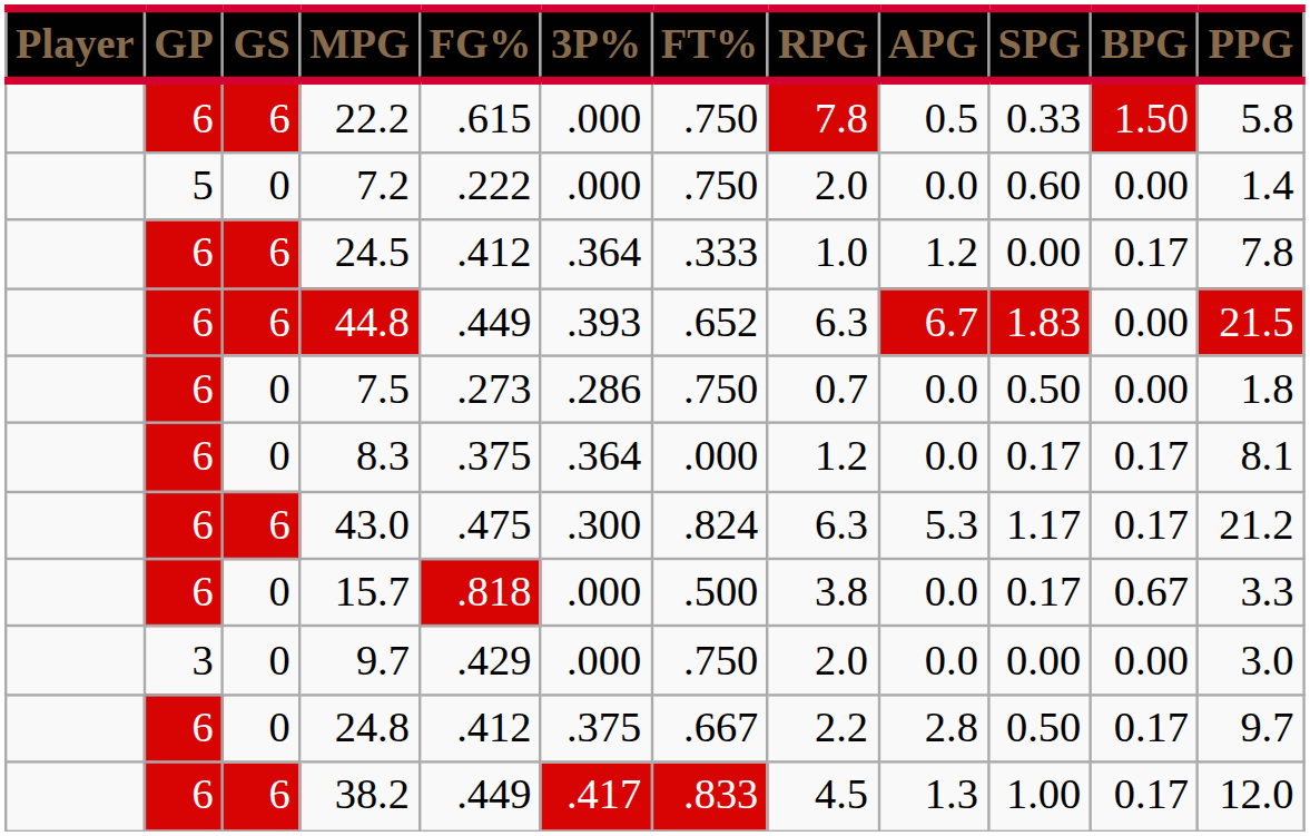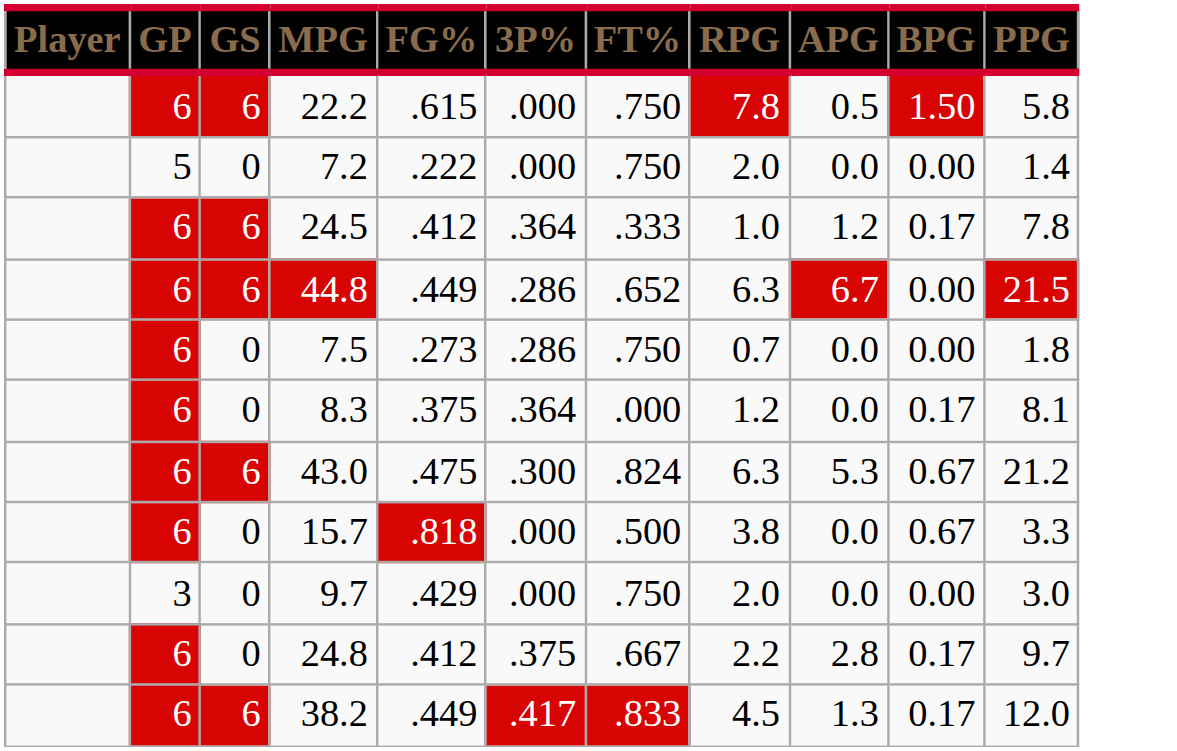 <table class="wikitable sortable" style="text-align:right;">
 <tr>
 <th style="background:#010101; color:#896C4C; border-top:#D50032 3px solid; border-bottom:#D50032 3px solid;">Player</th>
 <th style="background:#010101; color:#896C4C; border-top:#D50032 3px solid; border-bottom:#D50032 3px solid;">GP</th>
 <th style="background:#010101; color:#896C4C; border-top:#D50032 3px solid; border-bottom:#D50032 3px solid;">GS</th>
 <th style="background:#010101; color:#896C4C; border-top:#D50032 3px solid; border-bottom:#D50032 3px solid;">MPG</th>
 <th style="background:#010101; color:#896C4C; border-top:#D50032 3px solid; border-bottom:#D50032 3px solid;">FG%</th>
 <th style="background:#010101; color:#896C4C; border-top:#D50032 3px solid; border-bottom:#D50032 3px solid;">3P%</th>
 <th style="background:#010101; color:#896C4C; border-top:#D50032 3px solid; border-bottom:#D50032 3px solid;">FT%</th>
 <th style="background:#010101; color:#896C4C; border-top:#D50032 3px solid; border-bottom:#D50032 3px solid;">RPG</th>
 <th style="background:#010101; color:#896C4C; border-top:#D50032 3px solid; border-bottom:#D50032 3px solid;">APG</th>
-<th style="background:#010101; color:#896C4C; border-top:#D50032 3px solid; border-bottom:#D50032 3px solid;">SPG</th>
 <th style="background:#010101; color:#896C4C; border-top:#D50032 3px solid; border-bottom:#D50032 3px solid;">BPG</th>
 <th style="background:#010101; color:#896C4C; border-top:#D50032 3px solid; border-bottom:#D50032 3px solid;">PPG</th>
 </tr>
 <tr>
 <td></td>
 <td style="background:#d80303;color:white;">6</td>
 <td style="background:#d80303;color:white;">6</td>
 <td>22.2</td>
 <td>.615</td>
 <td>.000</td>
 <td>.750</td>
 <td style="background:#d80303;color:white;">7.8</td>
 <td>0.5</td>
-<td>0.33</td>
 <td style="background:#d80303;color:white;">1.50</td>
 <td>5.8</td>
 </tr>
 <tr>
 <td></td>
 <td>5</td>
 <td>0</td>
 <td>7.2</td>
 <td>.222</td>
 <td>.000</td>
 <td>.750</td>
 <td>2.0</td>
 <td>0.0</td>
-<td>0.60</td>
 <td>0.00</td>
 <td>1.4</td>
 </tr>
 <tr>
 <td></td>
 <td style="background:#d80303;color:white;">6</td>
 <td style="background:#d80303;color:white;">6</td>
 <td>24.5</td>
 <td>.412</td>
 <td>.364</td>
 <td>.333</td>
 <td>1.0</td>
 <td>1.2</td>
-<td>0.00</td>
 <td>0.17</td>
 <td>7.8</td>
 </tr>
 <tr>
 <td></td>
 <td style="background:#d80303;color:white;">6</td>
 <td style="background:#d80303;color:white;">6</td>
 <td style="background:#d80303;color:white;">44.8</td>
 <td>.449</td>
-<td>.393</td>
+<td>.286</td>
 <td>.652</td>
 <td>6.3</td>
 <td style="background:#d80303;color:white;">6.7</td>
-<td style="background:#d80303;color:white;">1.83</td>
 <td>0.00</td>
 <td style="background:#d80303;color:white;">21.5</td>
 </tr>
 <tr>
 <td></td>
 <td style="background:#d80303;color:white;">6</td>
 <td>0</td>
 <td>7.5</td>
 <td>.273</td>
 <td>.286</td>
 <td>.750</td>
 <td>0.7</td>
 <td>0.0</td>
-<td>0.50</td>
 <td>0.00</td>
 <td>1.8</td>
 </tr>
 <tr>
 <td></td>
 <td style="background:#d80303;color:white;">6</td>
 <td>0</td>
 <td>8.3</td>
 <td>.375</td>
 <td>.364</td>
 <td>.000</td>
 <td>1.2</td>
 <td>0.0</td>
 <td>0.17</td>
-<td>0.17</td>
 <td>8.1</td>
 </tr>
 <tr>
 <td></td>
 <td style="background:#d80303;color:white;">6</td>
 <td style="background:#d80303;color:white;">6</td>
 <td>43.0</td>
 <td>.475</td>
 <td>.300</td>
 <td>.824</td>
 <td>6.3</td>
 <td>5.3</td>
-<td>1.17</td>
-<td>0.17</td>
+<td>0.67</td>
 <td>21.2</td>
 </tr>
 <tr>
 <td></td>
 <td style="background:#d80303;color:white;">6</td>
 <td>0</td>
 <td>15.7</td>
 <td style="background:#d80303;color:white;">.818</td>
 <td>.000</td>
 <td>.500</td>
 <td>3.8</td>
 <td>0.0</td>
-<td>0.17</td>
 <td>0.67</td>
 <td>3.3</td>
 </tr>
 <tr>
 <td></td>
 <td>3</td>
 <td>0</td>
 <td>9.7</td>
 <td>.429</td>
 <td>.000</td>
 <td>.750</td>
 <td>2.0</td>
 <td>0.0</td>
 <td>0.00</td>
-<td>0.00</td>
 <td>3.0</td>
 </tr>
 <tr>
 <td></td>
 <td style="background:#d80303;color:white;">6</td>
 <td>0</td>
 <td>24.8</td>
 <td>.412</td>
 <td>.375</td>
 <td>.667</td>
 <td>2.2</td>
 <td>2.8</td>
-<td>0.50</td>
 <td>0.17</td>
 <td>9.7</td>
 </tr>
 <tr>
 <td></td>
 <td style="background:#d80303;color:white;">6</td>
 <td style="background:#d80303;color:white;">6</td>
 <td>38.2</td>
 <td>.449</td>
 <td style="background:#d80303;color:white;">.417</td>
 <td style="background:#d80303;color:white;">.833</td>
 <td>4.5</td>
 <td>1.3</td>
-<td>1.00</td>
 <td>0.17</td>
 <td>12.0</td>
 </tr>
 </table>
